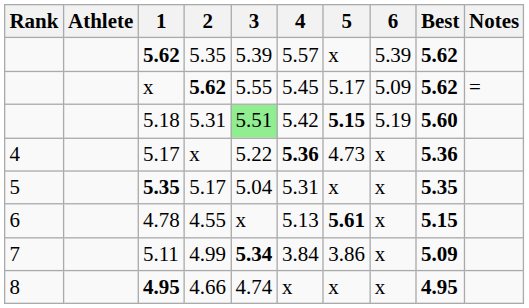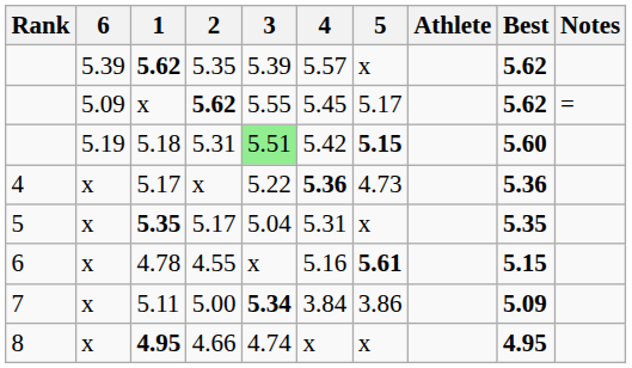 <table class="wikitable sortable" style="text-align:left">
 <tr>
 <th>Rank</th>
-<th>Athlete</th>
+<th>6</th>
 <th>1</th>
 <th>2</th>
 <th>3</th>
 <th>4</th>
 <th>5</th>
-<th>6</th>
+<th>Athlete</th>
 <th>Best</th>
 <th>Notes</th>
 </tr>
 <tr>
 <td></td>
-<td></td>
+<td>5.39</td>
 <td><strong>5.62</strong></td>
 <td>5.35</td>
 <td>5.39</td>
 <td>5.57</td>
 <td>x</td>
-<td>5.39</td>
+<td></td>
 <td><strong>5.62</strong></td>
 <td> </td>
 </tr>
 <tr>
 <td></td>
-<td></td>
+<td>5.09</td>
 <td>x</td>
 <td><strong>5.62</strong></td>
 <td>5.55</td>
 <td>5.45</td>
 <td>5.17</td>
-<td>5.09</td>
+<td></td>
 <td><strong>5.62</strong></td>
 <td>= </td>
 </tr>
 <tr>
 <td></td>
-<td></td>
+<td>5.19</td>
 <td>5.18</td>
 <td>5.31</td>
 <td style="background: lightgreen;">5.51</td>
 <td>5.42</td>
 <td><strong>5.15</strong></td>
-<td>5.19</td>
+<td></td>
 <td><strong>5.60</strong></td>
 <td></td>
 </tr>
 <tr>
 <td>4</td>
-<td></td>
+<td>x</td>
 <td>5.17</td>
 <td>x</td>
 <td>5.22</td>
 <td><strong>5.36</strong></td>
 <td>4.73</td>
-<td>x</td>
+<td></td>
 <td><strong>5.36</strong></td>
 <td></td>
 </tr>
 <tr>
 <td>5</td>
-<td></td>
+<td>x</td>
 <td><strong>5.35</strong></td>
 <td>5.17</td>
 <td>5.04</td>
 <td>5.31</td>
 <td>x</td>
-<td>x</td>
+<td></td>
 <td><strong>5.35</strong></td>
 <td></td>
 </tr>
 <tr>
 <td>6</td>
-<td></td>
+<td>x</td>
 <td>4.78</td>
 <td>4.55</td>
 <td>x</td>
-<td>5.13</td>
+<td>5.16</td>
 <td><strong>5.61</strong></td>
-<td>x</td>
+<td></td>
 <td><strong>5.15</strong></td>
 <td></td>
 </tr>
 <tr>
 <td>7</td>
-<td></td>
+<td>x</td>
 <td>5.11</td>
-<td>4.99</td>
+<td>5.00</td>
 <td><strong>5.34</strong></td>
 <td>3.84</td>
 <td>3.86</td>
-<td>x</td>
+<td></td>
 <td><strong>5.09</strong></td>
 <td></td>
 </tr>
 <tr>
 <td>8</td>
-<td></td>
+<td>x</td>
 <td><strong>4.95</strong></td>
 <td>4.66</td>
 <td>4.74</td>
 <td>x</td>
 <td>x</td>
-<td>x</td>
+<td></td>
 <td><strong>4.95</strong></td>
 <td></td>
 </tr>
 </table>
